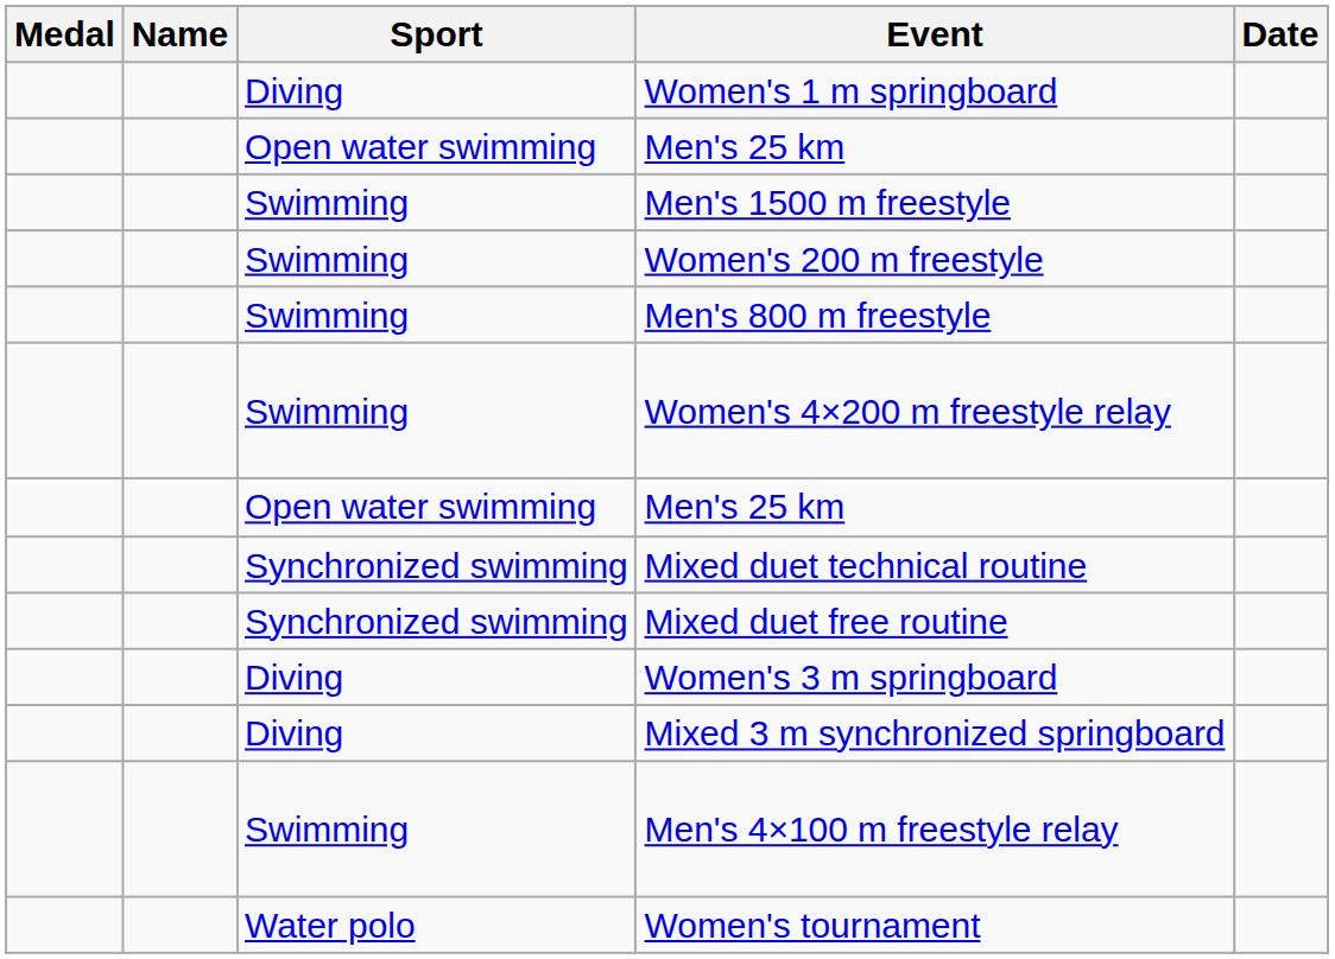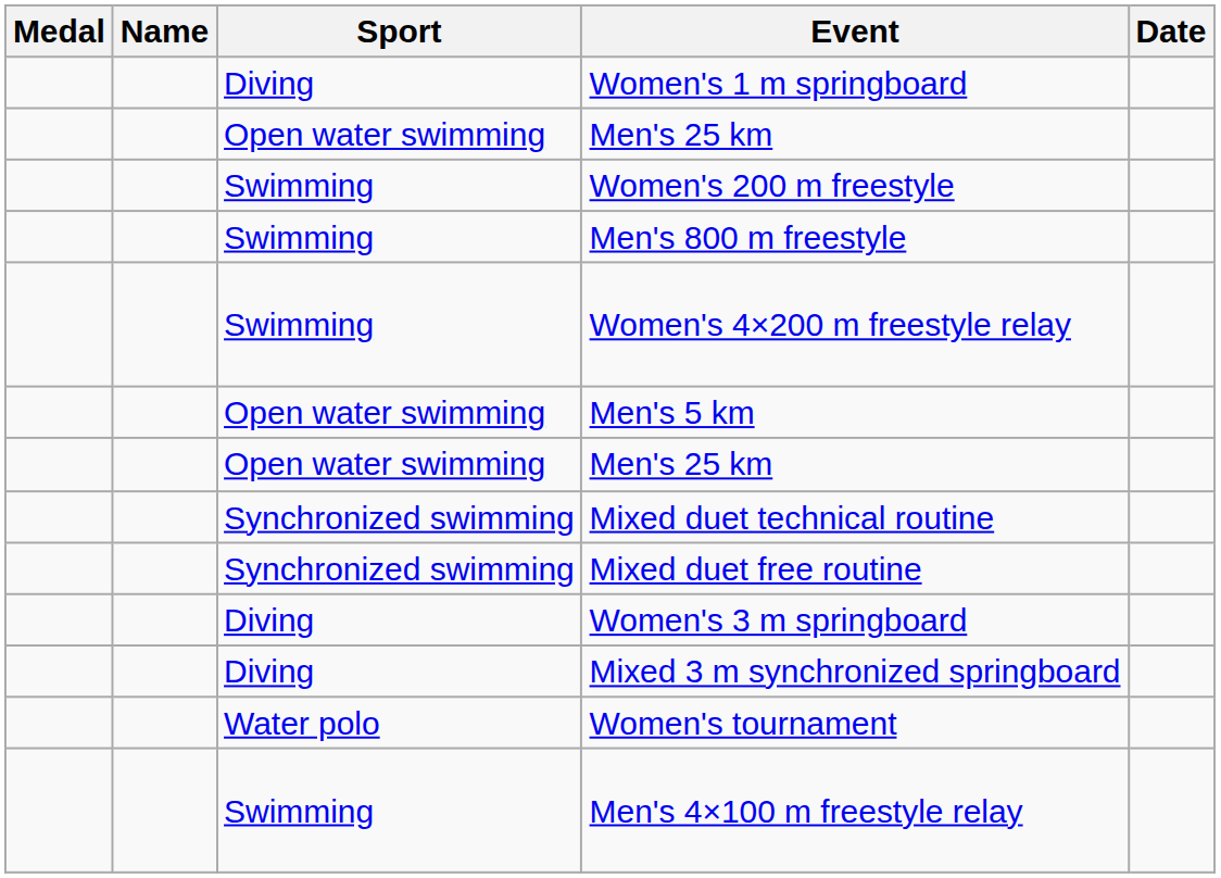 <table class="wikitable sortable" style="font-size:95%">
 <tr>
 <th>Medal</th>
 <th>Name</th>
 <th>Sport</th>
 <th>Event</th>
 <th>Date</th>
 </tr>
 <tr>
 <td></td>
 <td></td>
 <td><a href='#'>Diving</a></td>
 <td><a href='#'>Women's 1 m springboard</a></td>
 <td></td>
 </tr>
 <tr>
 <td></td>
 <td></td>
 <td><a href='#'>Open water swimming</a></td>
 <td><a href='#'>Men's 25 km</a></td>
 <td></td>
 </tr>
 <tr>
 <td></td>
 <td></td>
 <td><a href='#'>Swimming</a></td>
-<td><a href='#'>Men's 1500 m freestyle</a></td>
-<td></td>
-</tr>
-<tr>
-<td></td>
-<td></td>
-<td><a href='#'>Swimming</a></td>
 <td><a href='#'>Women's 200 m freestyle</a></td>
 <td></td>
 </tr>
 <tr>
 <td></td>
 <td></td>
 <td><a href='#'>Swimming</a></td>
 <td><a href='#'>Men's 800 m freestyle</a></td>
 <td></td>
 </tr>
 <tr>
 <td></td>
 <td><br><br><br></td>
 <td><a href='#'>Swimming</a></td>
 <td><a href='#'>Women's 4×200 m freestyle relay</a></td>
+<td></td>
+</tr>
+<tr>
+<td></td>
+<td></td>
+<td><a href='#'>Open water swimming</a></td>
+<td><a href='#'>Men's 5 km</a></td>
 <td></td>
 </tr>
 <tr>
 <td></td>
 <td></td>
 <td><a href='#'>Open water swimming</a></td>
 <td><a href='#'>Men's 25 km</a></td>
 <td></td>
 </tr>
 <tr>
 <td></td>
 <td><br></td>
 <td><a href='#'>Synchronized swimming</a></td>
 <td><a href='#'>Mixed duet technical routine</a></td>
 <td></td>
 </tr>
 <tr>
 <td></td>
 <td><br></td>
 <td><a href='#'>Synchronized swimming</a></td>
 <td><a href='#'>Mixed duet free routine</a></td>
 <td></td>
 </tr>
 <tr>
 <td></td>
 <td></td>
 <td><a href='#'>Diving</a></td>
 <td><a href='#'>Women's 3 m springboard</a></td>
 <td></td>
 </tr>
 <tr>
 <td></td>
 <td><br></td>
 <td><a href='#'>Diving</a></td>
 <td><a href='#'>Mixed 3 m synchronized springboard</a></td>
 <td></td>
 </tr>
 <tr>
 <td></td>
+<td></td>
+<td><a href='#'>Water polo</a></td>
+<td><a href='#'>Women's tournament</a></td>
+<td></td>
+</tr>
+<tr>
+<td></td>
 <td><br><br><br></td>
 <td><a href='#'>Swimming</a></td>
 <td><a href='#'>Men's 4×100 m freestyle relay</a></td>
 <td></td>
 </tr>
-<tr>
-<td></td>
-<td></td>
-<td><a href='#'>Water polo</a></td>
-<td><a href='#'>Women's tournament</a></td>
-<td></td>
-</tr>
 </table>
